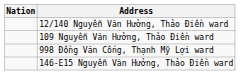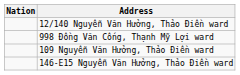 <table class="wikitable sortable">
 <tr>
 <th>Nation</th>
 <th>Address</th>
 </tr>
 <tr>
 <td></td>
 <td>12/140 Nguyễn Văn Hưởng, Thảo Điền ward</td>
 </tr>
 <tr>
 <td></td>
-<td>109 Nguyễn Văn Hưởng, Thảo Điền ward</td>
+<td>998 Đồng Văn Cống, Thạnh Mỹ Lợi ward</td>
 </tr>
 <tr>
 <td></td>
-<td>998 Đồng Văn Cống, Thạnh Mỹ Lợi ward</td>
+<td>109 Nguyễn Văn Hưởng, Thảo Điền ward</td>
 </tr>
 <tr>
 <td></td>
 <td>146-E15 Nguyễn Văn Hưởng, Thảo Điền ward</td>
 </tr>
 </table>
